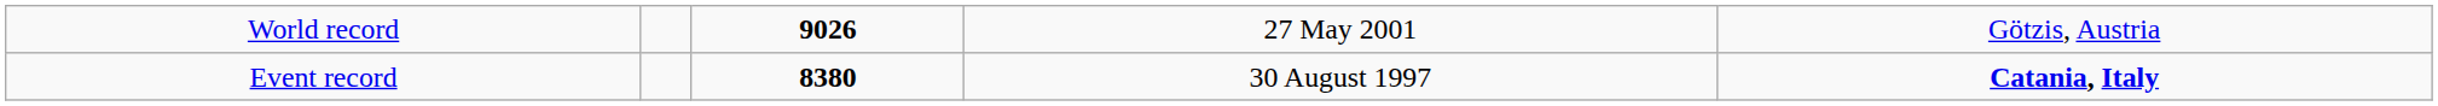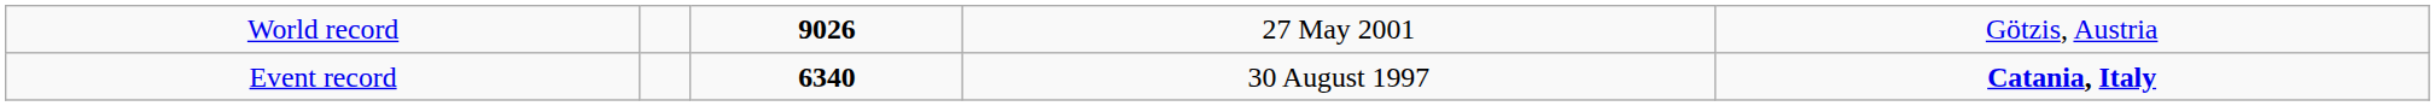 <table class="wikitable" style=" text-align:center; font-size:110%;" width="75%">
 <tr>
 <td><a href='#'>World record</a></td>
 <td></td>
 <td><strong>9026</strong></td>
 <td>27 May 2001</td>
 <td> <a href='#'>Götzis</a>, <a href='#'>Austria</a></td>
 </tr>
 <tr>
 <td><a href='#'>Event record</a></td>
 <td></td>
-<td><strong>8380</strong></td>
+<td><strong>6340</strong></td>
 <td>30 August 1997</td>
 <td><strong> <a href='#'>Catania</a>, <a href='#'>Italy</a></strong></td>
 </tr>
 </table>
